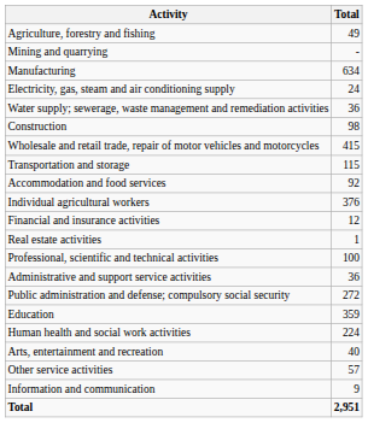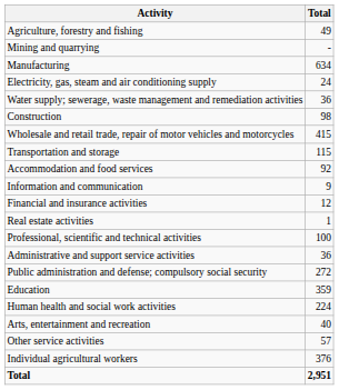 <table class="wikitable sortable" style="font-size:95%;">
 <tr>
 <th>Activity</th>
 <th>Total</th>
 </tr>
 <tr>
 <td>Agriculture, forestry and fishing</td>
 <td align="right">49</td>
 </tr>
 <tr>
 <td>Mining and quarrying</td>
 <td align="right">-</td>
 </tr>
 <tr>
 <td>Manufacturing</td>
 <td align="right">634</td>
 </tr>
 <tr>
 <td>Electricity, gas, steam and air conditioning supply</td>
 <td align="right">24</td>
 </tr>
 <tr>
 <td>Water supply; sewerage, waste management and remediation activities</td>
 <td align="right">36</td>
 </tr>
 <tr>
 <td>Construction</td>
 <td align="right">98</td>
 </tr>
 <tr>
 <td>Wholesale and retail trade, repair of motor vehicles and motorcycles</td>
 <td align="right">415</td>
 </tr>
 <tr>
 <td>Transportation and storage</td>
 <td align="right">115</td>
 </tr>
 <tr>
 <td>Accommodation and food services</td>
 <td align="right">92</td>
 </tr>
 <tr>
-<td>Individual agricultural workers</td>
-<td align="right">376</td>
+<td>Information and communication</td>
+<td align="right">9</td>
 </tr>
 <tr>
 <td>Financial and insurance activities</td>
 <td align="right">12</td>
 </tr>
 <tr>
 <td>Real estate activities</td>
 <td align="right">1</td>
 </tr>
 <tr>
 <td>Professional, scientific and technical activities</td>
 <td align="right">100</td>
 </tr>
 <tr>
 <td>Administrative and support service activities</td>
 <td align="right">36</td>
 </tr>
 <tr>
 <td>Public administration and defense; compulsory social security</td>
 <td align="right">272</td>
 </tr>
 <tr>
 <td>Education</td>
 <td align="right">359</td>
 </tr>
 <tr>
 <td>Human health and social work activities</td>
 <td align="right">224</td>
 </tr>
 <tr>
 <td>Arts, entertainment and recreation</td>
 <td align="right">40</td>
 </tr>
 <tr>
 <td>Other service activities</td>
 <td align="right">57</td>
 </tr>
 <tr>
-<td>Information and communication</td>
-<td align="right">9</td>
+<td>Individual agricultural workers</td>
+<td align="right">376</td>
 </tr>
 <tr class="sortbottom">
 <td><strong>Total</strong></td>
 <td align="right"><strong>2,951</strong></td>
 </tr>
 </table>
